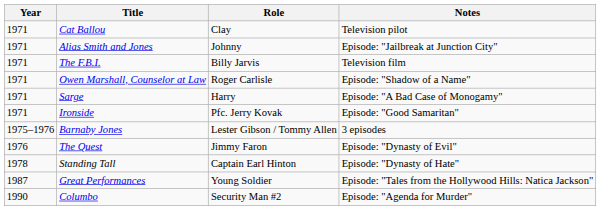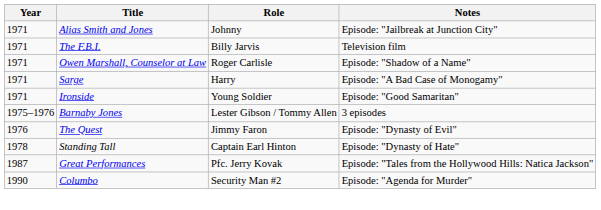 <table class="wikitable sortable">
 <tr>
 <th>Year</th>
 <th>Title</th>
 <th>Role</th>
 <th>Notes</th>
-</tr>
-<tr>
-<td>1971</td>
-<td><em><a href='#'>Cat Ballou</a></em></td>
-<td>Clay</td>
-<td>Television pilot</td>
 </tr>
 <tr>
 <td>1971</td>
 <td><em><a href='#'>Alias Smith and Jones</a></em></td>
 <td>Johnny</td>
 <td>Episode: "Jailbreak at Junction City"</td>
 </tr>
 <tr>
 <td>1971</td>
 <td><a href='#'><em>The F.B.I.</em></a></td>
 <td>Billy Jarvis</td>
 <td>Television film</td>
 </tr>
 <tr>
 <td>1971</td>
 <td><em><a href='#'>Owen Marshall, Counselor at Law</a></em></td>
 <td>Roger Carlisle</td>
 <td>Episode: "Shadow of a Name"</td>
 </tr>
 <tr>
 <td>1971</td>
 <td><a href='#'><em>Sarge</em></a></td>
 <td>Harry</td>
 <td>Episode: "A Bad Case of Monogamy"</td>
 </tr>
 <tr>
 <td>1971</td>
 <td><a href='#'><em>Ironside</em></a></td>
-<td>Pfc. Jerry Kovak</td>
+<td>Young Soldier</td>
 <td>Episode: "Good Samaritan"</td>
 </tr>
 <tr>
 <td>1975–1976</td>
 <td><em><a href='#'>Barnaby Jones</a></em></td>
 <td>Lester Gibson / Tommy Allen</td>
 <td>3 episodes</td>
 </tr>
 <tr>
 <td>1976</td>
 <td><a href='#'><em>The Quest</em></a></td>
 <td>Jimmy Faron</td>
 <td>Episode: "Dynasty of Evil"</td>
 </tr>
 <tr>
 <td>1978</td>
 <td><em>Standing Tall</em></td>
 <td>Captain Earl Hinton</td>
 <td>Episode: "Dynasty of Hate"</td>
 </tr>
 <tr>
 <td>1987</td>
 <td><em><a href='#'>Great Performances</a></em></td>
-<td>Young Soldier</td>
+<td>Pfc. Jerry Kovak</td>
 <td>Episode: "Tales from the Hollywood Hills: Natica Jackson"</td>
 </tr>
 <tr>
 <td>1990</td>
 <td><em><a href='#'>Columbo</a></em></td>
 <td>Security Man #2</td>
 <td>Episode: "Agenda for Murder"</td>
 </tr>
 </table>
